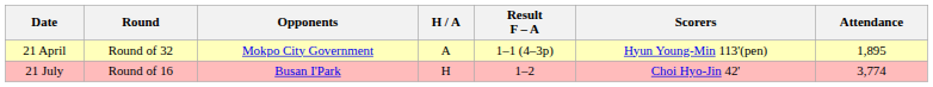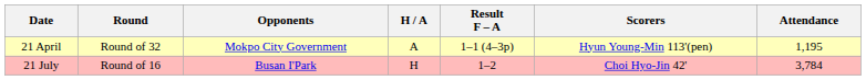 <table class="wikitable" style="text-align:center; width:90%;">
 <tr>
 <th>Date</th>
 <th>Round</th>
 <th>Opponents</th>
 <th>H / A</th>
 <th>Result<br>F – A</th>
 <th>Scorers</th>
 <th>Attendance</th>
 </tr>
 <tr bgcolor="#ffffbb">
 <td>21 April</td>
 <td>Round of 32</td>
 <td><a href='#'>Mokpo City Government</a></td>
 <td>A</td>
 <td>1–1 (4–3p)</td>
 <td><a href='#'>Hyun Young-Min</a> 113'(pen)</td>
-<td>1,895</td>
+<td>1,195</td>
 </tr>
 <tr bgcolor="#ffbbbb">
 <td>21 July</td>
 <td>Round of 16</td>
 <td><a href='#'>Busan I'Park</a></td>
 <td>H</td>
 <td>1–2</td>
 <td><a href='#'>Choi Hyo-Jin</a> 42'</td>
-<td>3,774</td>
+<td>3,784</td>
 </tr>
 </table>
